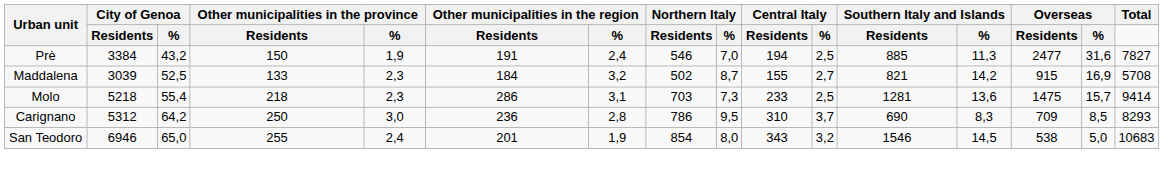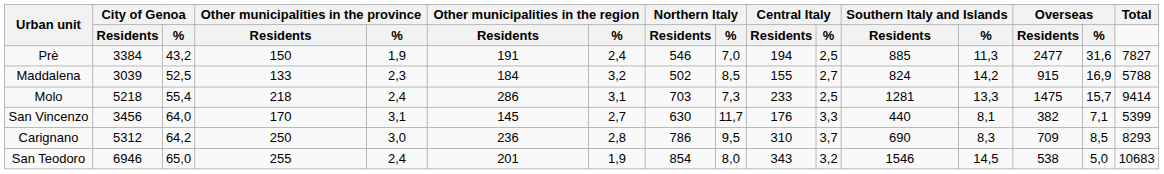 <table class="wikitable" style="width:90%;text-align:center;">
 <tr>
 <th rowspan="2">Urban unit</th>
 <th colspan="2">City of Genoa</th>
 <th colspan="2">Other municipalities in the province</th>
 <th colspan="2">Other municipalities in the region</th>
 <th colspan="2">Northern Italy</th>
 <th colspan="2">Central Italy</th>
 <th colspan="2">Southern Italy and Islands</th>
 <th colspan="2">Overseas</th>
 <th>Total</th>
 </tr>
 <tr>
 <th>Residents</th>
 <th>%</th>
 <th>Residents</th>
 <th>%</th>
 <th>Residents</th>
 <th>%</th>
 <th>Residents</th>
 <th>%</th>
 <th>Residents</th>
 <th>%</th>
 <th>Residents</th>
 <th>%</th>
 <th>Residents</th>
 <th>%</th>
 </tr>
 <tr>
 <td>Prè</td>
 <td>3384</td>
 <td>43,2</td>
 <td>150</td>
 <td>1,9</td>
 <td>191</td>
 <td>2,4</td>
 <td>546</td>
 <td>7,0</td>
 <td>194</td>
 <td>2,5</td>
 <td>885</td>
 <td>11,3</td>
 <td>2477</td>
 <td>31,6</td>
 <td>7827</td>
 </tr>
 <tr>
 <td>Maddalena</td>
 <td>3039</td>
 <td>52,5</td>
 <td>133</td>
 <td>2,3</td>
 <td>184</td>
 <td>3,2</td>
 <td>502</td>
-<td>8,7</td>
+<td>8,5</td>
 <td>155</td>
 <td>2,7</td>
-<td>821</td>
+<td>824</td>
 <td>14,2</td>
 <td>915</td>
 <td>16,9</td>
-<td>5708</td>
+<td>5788</td>
 </tr>
 <tr>
 <td>Molo</td>
 <td>5218</td>
 <td>55,4</td>
 <td>218</td>
-<td>2,3</td>
+<td>2,4</td>
 <td>286</td>
 <td>3,1</td>
 <td>703</td>
 <td>7,3</td>
 <td>233</td>
 <td>2,5</td>
 <td>1281</td>
-<td>13,6</td>
+<td>13,3</td>
 <td>1475</td>
 <td>15,7</td>
 <td>9414</td>
+</tr>
+<tr>
+<td>San Vincenzo</td>
+<td>3456</td>
+<td>64,0</td>
+<td>170</td>
+<td>3,1</td>
+<td>145</td>
+<td>2,7</td>
+<td>630</td>
+<td>11,7</td>
+<td>176</td>
+<td>3,3</td>
+<td>440</td>
+<td>8,1</td>
+<td>382</td>
+<td>7,1</td>
+<td>5399</td>
 </tr>
 <tr>
 <td>Carignano</td>
 <td>5312</td>
 <td>64,2</td>
 <td>250</td>
 <td>3,0</td>
 <td>236</td>
 <td>2,8</td>
 <td>786</td>
 <td>9,5</td>
 <td>310</td>
 <td>3,7</td>
 <td>690</td>
 <td>8,3</td>
 <td>709</td>
 <td>8,5</td>
 <td>8293</td>
 </tr>
 <tr>
 <td>San Teodoro</td>
 <td>6946</td>
 <td>65,0</td>
 <td>255</td>
 <td>2,4</td>
 <td>201</td>
 <td>1,9</td>
 <td>854</td>
 <td>8,0</td>
 <td>343</td>
 <td>3,2</td>
 <td>1546</td>
 <td>14,5</td>
 <td>538</td>
 <td>5,0</td>
 <td>10683</td>
 </tr>
 </table>
